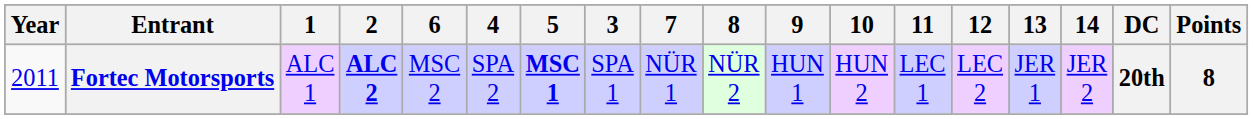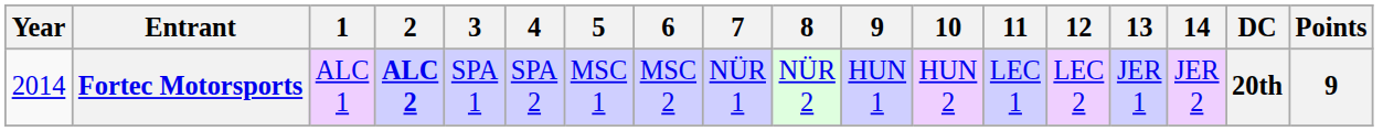 <table class="wikitable" style="text-align:center; font-size:85%">
 <tr>
 <th>Year</th>
 <th>Entrant</th>
 <th>1</th>
 <th>2</th>
-<th>6</th>
+<th>3</th>
 <th>4</th>
 <th>5</th>
-<th>3</th>
+<th>6</th>
 <th>7</th>
 <th>8</th>
 <th>9</th>
 <th>10</th>
 <th>11</th>
 <th>12</th>
 <th>13</th>
 <th>14</th>
 <th>DC</th>
 <th>Points</th>
 </tr>
 <tr>
-<td><a href='#'>2011</a></td>
+<td><a href='#'>2014</a></td>
 <th nowrap><a href='#'>Fortec Motorsports</a></th>
 <td style="background:#efcfff;"><a href='#'>ALC<br>1</a><br></td>
 <td style="background:#cfcfff;"><strong><a href='#'>ALC<br>2</a><br></strong></td>
+<td style="background:#cfcfff;"><a href='#'>SPA<br>1</a><br></td>
+<td style="background:#cfcfff;"><a href='#'>SPA<br>2</a><br></td>
+<td style="background:#cfcfff;"><a href='#'>MSC<br>1</a><br></td>
 <td style="background:#cfcfff;"><a href='#'>MSC<br>2</a><br></td>
-<td style="background:#cfcfff;"><a href='#'>SPA<br>2</a><br></td>
-<td style="background:#cfcfff;"><strong><a href='#'>MSC<br>1</a><br></strong></td>
-<td style="background:#cfcfff;"><a href='#'>SPA<br>1</a><br></td>
 <td style="background:#cfcfff;"><a href='#'>NÜR<br>1</a><br></td>
 <td style="background:#dfffdf;"><a href='#'>NÜR<br>2</a><br></td>
 <td style="background:#cfcfff;"><a href='#'>HUN<br>1</a><br></td>
 <td style="background:#efcfff;"><a href='#'>HUN<br>2</a><br></td>
 <td style="background:#cfcfff;"><a href='#'>LEC<br>1</a><br></td>
 <td style="background:#efcfff;"><a href='#'>LEC<br>2</a><br></td>
 <td style="background:#cfcfff;"><a href='#'>JER<br>1</a><br></td>
 <td style="background:#efcfff;"><a href='#'>JER<br>2</a><br></td>
 <th>20th</th>
-<th>8</th>
+<th>9</th>
 </tr>
 </table>
